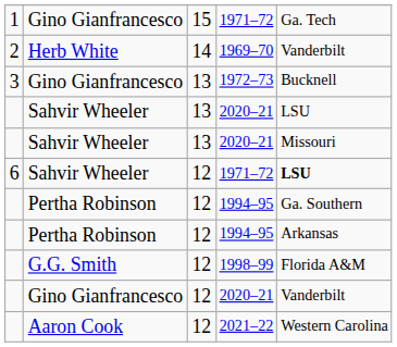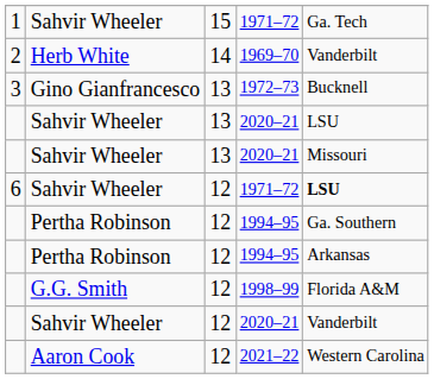 <table class="wikitable">
 <tr>
 </tr>
 <tr>
 <td>1</td>
-<td>Gino Gianfrancesco</td>
+<td>Sahvir Wheeler</td>
 <td>15</td>
 <td style="font-size:80%;"><a href='#'>1971–72</a></td>
 <td style="font-size:80%;">Ga. Tech</td>
 </tr>
 <tr>
 <td>2</td>
 <td><a href='#'>Herb White</a></td>
 <td>14</td>
 <td style="font-size:80%;"><a href='#'>1969–70</a></td>
 <td style="font-size:80%;">Vanderbilt</td>
 </tr>
 <tr>
 <td>3</td>
 <td>Gino Gianfrancesco</td>
 <td>13</td>
 <td style="font-size:80%;"><a href='#'>1972–73</a></td>
 <td style="font-size:80%;">Bucknell</td>
 </tr>
 <tr>
 <td></td>
 <td>Sahvir Wheeler</td>
 <td>13</td>
 <td style="font-size:80%;"><a href='#'>2020–21</a></td>
 <td style="font-size:80%;">LSU</td>
 </tr>
 <tr>
 <td></td>
 <td>Sahvir Wheeler</td>
 <td>13</td>
 <td style="font-size:80%;"><a href='#'>2020–21</a></td>
 <td style="font-size:80%;">Missouri</td>
 </tr>
 <tr>
 <td>6</td>
 <td>Sahvir Wheeler</td>
 <td>12</td>
 <td style="font-size:80%;"><a href='#'>1971–72</a></td>
 <td style="font-size:80%;"><strong>LSU</strong></td>
 </tr>
 <tr>
 <td></td>
 <td>Pertha Robinson</td>
 <td>12</td>
 <td style="font-size:80%;"><a href='#'>1994–95</a></td>
 <td style="font-size:80%;">Ga. Southern</td>
 </tr>
 <tr>
 <td></td>
 <td>Pertha Robinson</td>
 <td>12</td>
 <td style="font-size:80%;"><a href='#'>1994–95</a></td>
 <td style="font-size:80%;">Arkansas</td>
 </tr>
 <tr>
 <td></td>
 <td><a href='#'>G.G. Smith</a></td>
 <td>12</td>
 <td style="font-size:80%;"><a href='#'>1998–99</a></td>
 <td style="font-size:80%;">Florida A&M</td>
 </tr>
 <tr>
 <td></td>
-<td>Gino Gianfrancesco</td>
+<td>Sahvir Wheeler</td>
 <td>12</td>
 <td style="font-size:80%;"><a href='#'>2020–21</a></td>
 <td style="font-size:80%;">Vanderbilt</td>
 </tr>
 <tr>
 <td></td>
 <td><a href='#'>Aaron Cook</a></td>
 <td>12</td>
 <td style="font-size:80%;"><a href='#'>2021–22</a></td>
 <td style="font-size:80%;">Western Carolina</td>
 </tr>
 </table>
